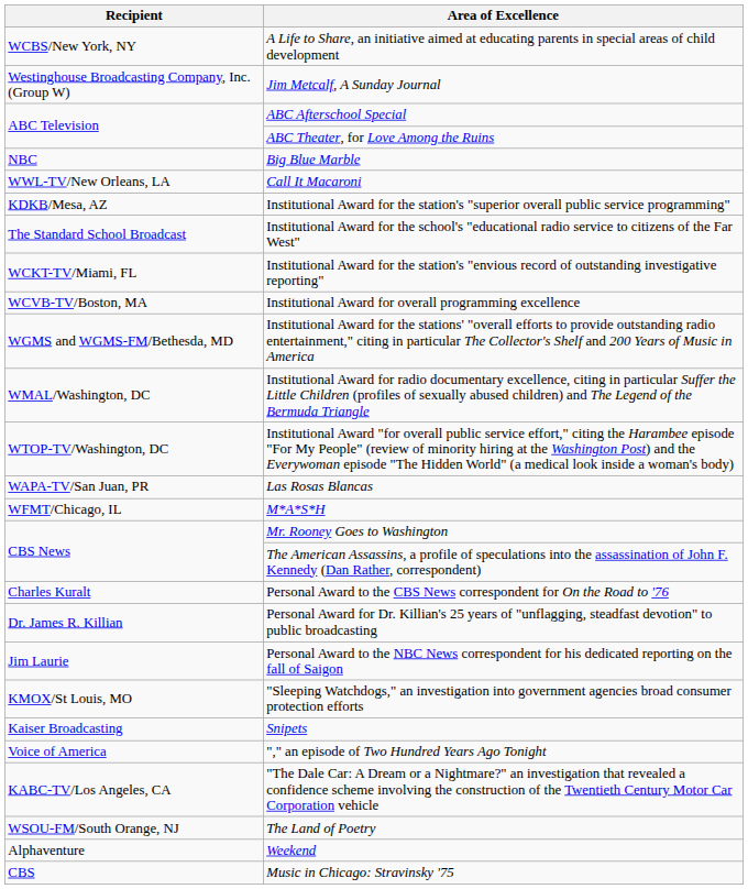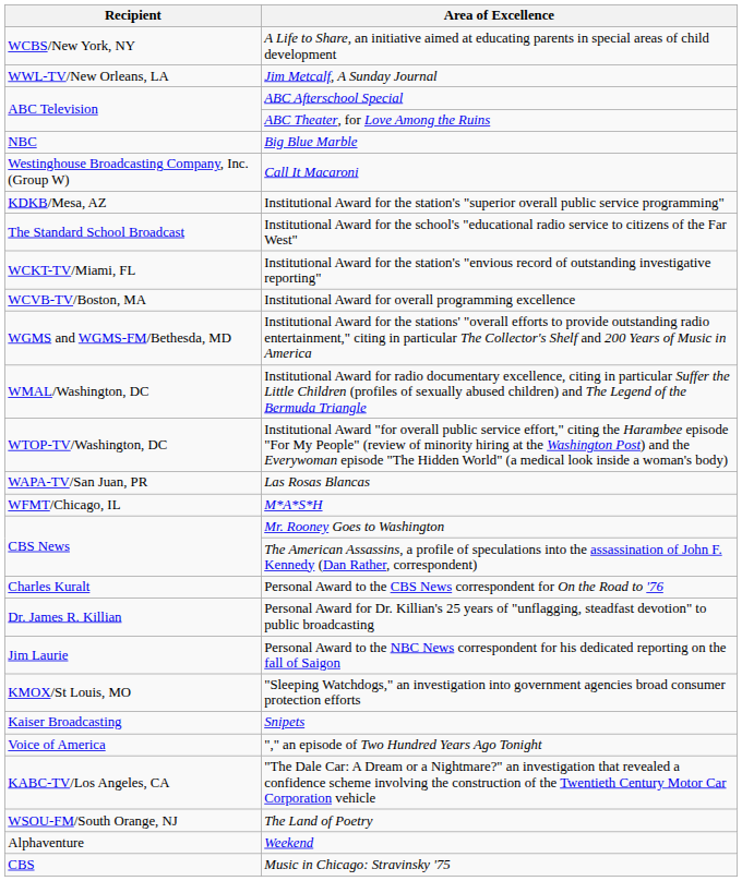 <table class="wikitable" style="width:95%">
 <tr bgcolor="#CCCCCC">
 <th width=35%>Recipient</th>
 <th width=65%>Area of Excellence</th>
 </tr>
 <tr>
 <td><a href='#'>WCBS</a>/New York, NY</td>
 <td><em>A Life to Share</em>, an initiative aimed at educating parents in special areas of child development</td>
 </tr>
 <tr>
-<td><a href='#'>Westinghouse Broadcasting Company</a>, Inc. (Group W)</td>
+<td><a href='#'>WWL-TV</a>/New Orleans, LA</td>
 <td><em><a href='#'>Jim Metcalf</a>, A Sunday Journal</em></td>
 </tr>
 <tr>
 <td rowspan="2"><a href='#'>ABC Television</a></td>
 <td><em><a href='#'>ABC Afterschool Special</a></em></td>
 </tr>
 <tr>
 <td><em><a href='#'>ABC Theater</a></em>, for <em><a href='#'>Love Among the Ruins</a></em></td>
 </tr>
 <tr>
 <td><a href='#'>NBC</a></td>
 <td><em><a href='#'>Big Blue Marble</a></em></td>
 </tr>
 <tr>
-<td><a href='#'>WWL-TV</a>/New Orleans, LA</td>
+<td><a href='#'>Westinghouse Broadcasting Company</a>, Inc. (Group W)</td>
 <td><em><a href='#'>Call It Macaroni</a></em></td>
 </tr>
 <tr>
 <td><a href='#'>KDKB</a>/Mesa, AZ</td>
 <td>Institutional Award for the station's "superior overall public service programming"</td>
 </tr>
 <tr>
 <td><a href='#'>The Standard School Broadcast</a></td>
 <td>Institutional Award for the school's "educational radio service to citizens of the Far West"</td>
 </tr>
 <tr>
 <td><a href='#'>WCKT-TV</a>/Miami, FL</td>
 <td>Institutional Award for the station's "envious record of outstanding investigative reporting"</td>
 </tr>
 <tr>
 <td><a href='#'>WCVB-TV</a>/Boston, MA</td>
 <td>Institutional Award for overall programming excellence</td>
 </tr>
 <tr>
 <td><a href='#'>WGMS</a> and <a href='#'>WGMS-FM</a>/Bethesda, MD</td>
 <td>Institutional Award for the stations' "overall efforts to provide outstanding radio entertainment," citing in particular <em>The Collector's Shelf</em> and <em>200 Years of Music in America</em></td>
 </tr>
 <tr>
 <td><a href='#'>WMAL</a>/Washington, DC</td>
 <td>Institutional Award for radio documentary excellence, citing in particular <em>Suffer the Little Children</em> (profiles of sexually abused children) and <em>The Legend of the <a href='#'>Bermuda Triangle</a></em></td>
 </tr>
 <tr>
 <td><a href='#'>WTOP-TV</a>/Washington, DC</td>
 <td>Institutional Award "for overall public service effort," citing the <em>Harambee</em> episode "For My People" (review of minority hiring at the <em><a href='#'>Washington Post</a></em>) and the <em>Everywoman</em> episode "The Hidden World" (a medical look inside a woman's body)</td>
 </tr>
 <tr>
 <td><a href='#'>WAPA-TV</a>/San Juan, PR</td>
 <td><em>Las Rosas Blancas</em></td>
 </tr>
 <tr>
 <td><a href='#'>WFMT</a>/Chicago, IL</td>
 <td><em><a href='#'>M*A*S*H</a></em></td>
 </tr>
 <tr>
 <td rowspan="2"><a href='#'>CBS News</a></td>
 <td><em><a href='#'>Mr. Rooney</a> Goes to Washington</em></td>
 </tr>
 <tr>
 <td><em>The American Assassins</em>, a profile of speculations into the <a href='#'>assassination of John F. Kennedy</a> (<a href='#'>Dan Rather</a>, correspondent)</td>
 </tr>
 <tr>
 <td><a href='#'>Charles Kuralt</a></td>
 <td>Personal Award to the <a href='#'>CBS News</a> correspondent for <em>On the Road to <a href='#'>'76</a></em></td>
 </tr>
 <tr>
 <td><a href='#'>Dr. James R. Killian</a></td>
 <td>Personal Award for Dr. Killian's 25 years of "unflagging, steadfast devotion" to public broadcasting</td>
 </tr>
 <tr>
 <td><a href='#'>Jim Laurie</a></td>
 <td>Personal Award to the <a href='#'>NBC News</a> correspondent for his dedicated reporting on the <a href='#'>fall of Saigon</a></td>
 </tr>
 <tr>
 <td><a href='#'>KMOX</a>/St Louis, MO</td>
 <td>"Sleeping Watchdogs," an investigation into government agencies broad consumer protection efforts</td>
 </tr>
 <tr>
 <td><a href='#'>Kaiser Broadcasting</a></td>
 <td><em><a href='#'>Snipets</a></em></td>
 </tr>
 <tr>
 <td><a href='#'>Voice of America</a></td>
 <td>"," an episode of <em>Two Hundred Years Ago Tonight</em></td>
 </tr>
 <tr>
 <td><a href='#'>KABC-TV</a>/Los Angeles, CA</td>
 <td>"The Dale Car: A Dream or a Nightmare?" an investigation that revealed a confidence scheme involving the construction of the <a href='#'>Twentieth Century Motor Car Corporation</a> vehicle</td>
 </tr>
 <tr>
 <td><a href='#'>WSOU-FM</a>/South Orange, NJ</td>
 <td><em>The Land of Poetry</em></td>
 </tr>
 <tr>
 <td>Alphaventure</td>
 <td><em><a href='#'>Weekend</a></em></td>
 </tr>
 <tr>
 <td><a href='#'>CBS</a></td>
 <td><em>Music in Chicago: Stravinsky '75</em></td>
 </tr>
 </table>
